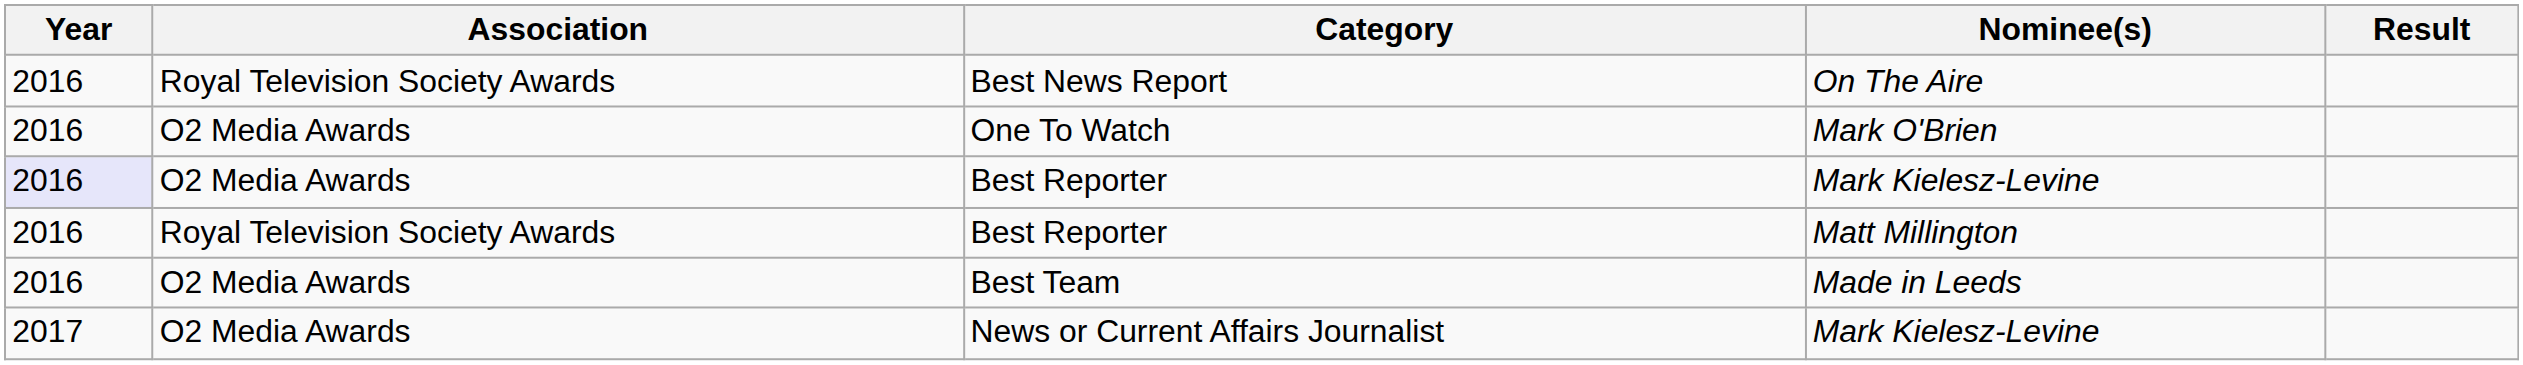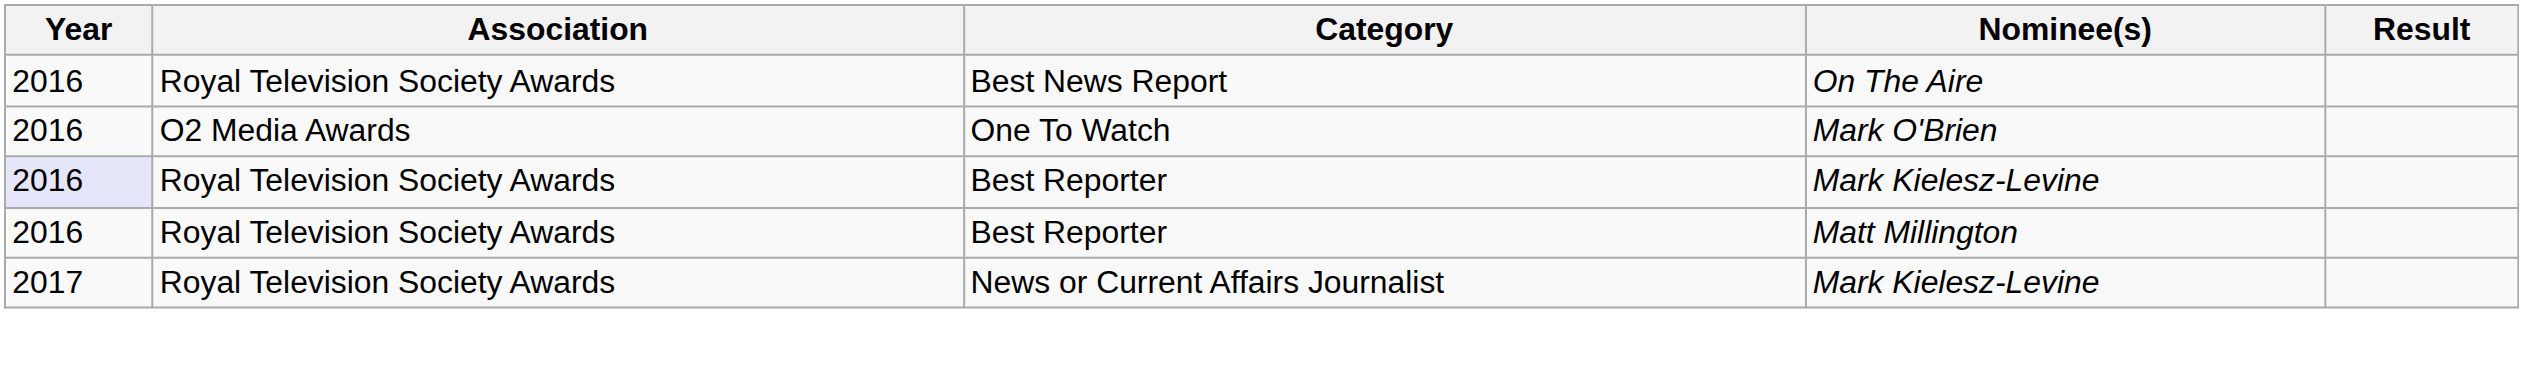 <table class="wikitable" width="100%">
 <tr>
 <th>Year</th>
 <th>Association</th>
 <th>Category</th>
 <th>Nominee(s)</th>
 <th>Result</th>
 </tr>
 <tr>
 <td rowspan="1">2016</td>
 <td rowspan="1">Royal Television Society Awards</td>
 <td>Best News Report</td>
 <td><em>On The Aire</em></td>
 <td><br></td>
 </tr>
 <tr>
 <td>2016</td>
 <td>O2 Media Awards</td>
 <td>One To Watch</td>
 <td><em>Mark O'Brien</em></td>
 <td><br></td>
 </tr>
 <tr>
 <td style="background: lavender;">2016</td>
-<td>O2 Media Awards</td>
+<td>Royal Television Society Awards</td>
 <td>Best Reporter</td>
 <td><em>Mark Kielesz-Levine</em></td>
 <td><br></td>
 </tr>
 <tr>
 <td>2016</td>
 <td>Royal Television Society Awards</td>
 <td>Best Reporter</td>
 <td><em>Matt Millington</em></td>
 <td><br></td>
 </tr>
 <tr>
-<td>2016</td>
-<td>O2 Media Awards</td>
-<td>Best Team</td>
-<td><em>Made in Leeds</em></td>
-<td><br></td>
-</tr>
-<tr>
 <td>2017</td>
-<td>O2 Media Awards</td>
+<td>Royal Television Society Awards</td>
 <td>News or Current Affairs Journalist</td>
 <td><em>Mark Kielesz-Levine</em></td>
 <td><br></td>
 </tr>
 </table>
